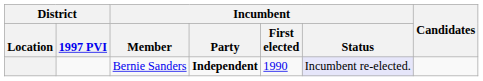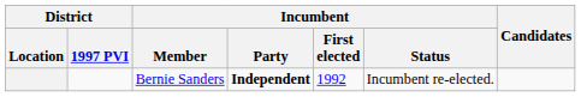 <table class="wikitable sortable">
 <tr>
 <th colspan=2>District</th>
 <th colspan=4>Incumbent</th>
 <th rowspan=2 class="unsortable">Candidates</th>
 </tr>
 <tr valign=bottom>
 <th>Location</th>
 <th><a href='#'>1997 PVI</a></th>
 <th>Member</th>
 <th>Party</th>
 <th>First<br>elected</th>
 <th>Status</th>
 </tr>
 <tr>
 <th></th>
 <td></td>
 <td><a href='#'>Bernie Sanders</a></td>
 <td><strong>Independent</strong></td>
-<td><a href='#'>1990</a></td>
-<td style="background: lavender;">Incumbent re-elected.</td>
+<td><a href='#'>1992</a></td>
+<td>Incumbent re-elected.</td>
 <td nowrap></td>
 </tr>
 </table>
